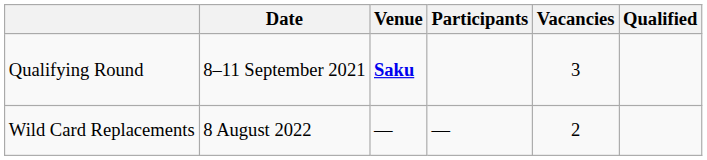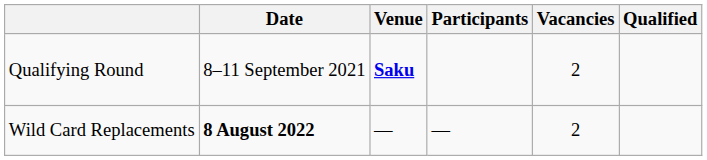 <table class="wikitable">
 <tr>
 <th></th>
 <th>Date</th>
 <th>Venue</th>
 <th>Participants</th>
 <th>Vacancies</th>
 <th>Qualified</th>
 </tr>
 <tr>
 <td>Qualifying Round</td>
 <td>8–11 September 2021</td>
 <td><strong> <a href='#'>Saku</a></strong></td>
 <td><br><br><br></td>
-<td style="text-align:center;">3</td>
+<td style="text-align:center;">2</td>
 <td><br></td>
 </tr>
 <tr>
 <td>Wild Card Replacements</td>
-<td>8 August 2022</td>
+<td><strong>8 August 2022</strong></td>
 <td>—</td>
 <td>—</td>
 <td style="text-align:center;">2</td>
 <td><br><br></td>
 </tr>
 </table>
